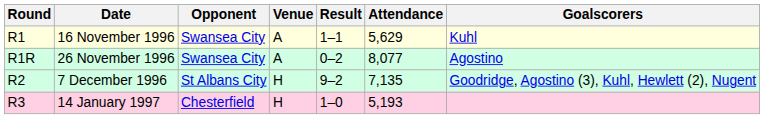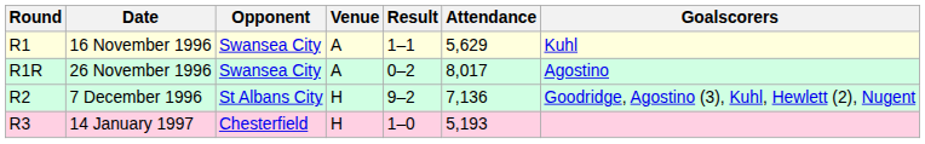 <table class="wikitable">
 <tr>
 <th>Round</th>
 <th>Date</th>
 <th>Opponent</th>
 <th>Venue</th>
 <th>Result</th>
 <th>Attendance</th>
 <th>Goalscorers</th>
 </tr>
 <tr style="background:#ffd;">
 <td>R1</td>
 <td>16 November 1996</td>
 <td><a href='#'>Swansea City</a></td>
 <td>A</td>
 <td>1–1</td>
 <td>5,629</td>
 <td><a href='#'>Kuhl</a></td>
 </tr>
 <tr style="background:#d0ffe3;">
 <td>R1R</td>
 <td>26 November 1996</td>
 <td><a href='#'>Swansea City</a></td>
 <td>A</td>
 <td>0–2</td>
-<td>8,077</td>
+<td>8,017</td>
 <td><a href='#'>Agostino</a></td>
 </tr>
 <tr style="background:#d0ffe3;">
 <td>R2</td>
 <td>7 December 1996</td>
 <td><a href='#'>St Albans City</a></td>
 <td>H</td>
 <td>9–2</td>
-<td>7,135</td>
+<td>7,136</td>
 <td><a href='#'>Goodridge</a>, <a href='#'>Agostino</a> (3), <a href='#'>Kuhl</a>, <a href='#'>Hewlett</a> (2), <a href='#'>Nugent</a></td>
 </tr>
 <tr style="background:#ffd0e3;">
 <td>R3</td>
 <td>14 January 1997</td>
 <td><a href='#'>Chesterfield</a></td>
 <td>H</td>
 <td>1–0</td>
 <td>5,193</td>
 <td></td>
 </tr>
 </table>
